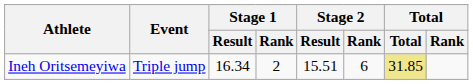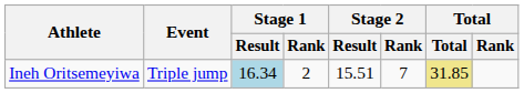 <table class="wikitable" style="font-size:90%">
 <tr>
 <th rowspan=2>Athlete</th>
 <th rowspan=2>Event</th>
 <th colspan=2>Stage 1</th>
 <th colspan=2>Stage 2</th>
 <th colspan=2>Total</th>
 </tr>
 <tr style="font-size:95%">
 <th>Result</th>
 <th>Rank</th>
 <th>Result</th>
 <th>Rank</th>
 <th>Total</th>
 <th>Rank</th>
 </tr>
 <tr align=center>
 <td align=left><a href='#'>Ineh Oritsemeyiwa</a></td>
 <td align=left><a href='#'>Triple jump</a></td>
-<td>16.34</td>
+<td style="background: lightblue;">16.34</td>
 <td>2</td>
 <td>15.51</td>
-<td>6</td>
+<td>7</td>
 <td style="background: khaki;">31.85</td>
 <td></td>
 </tr>
 </table>
